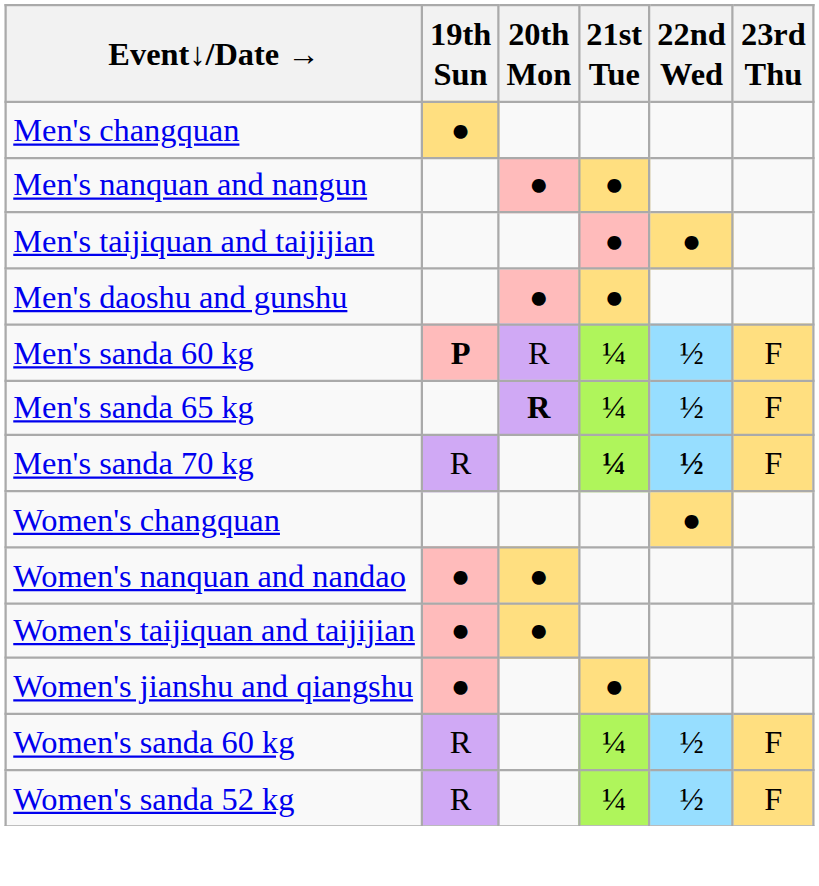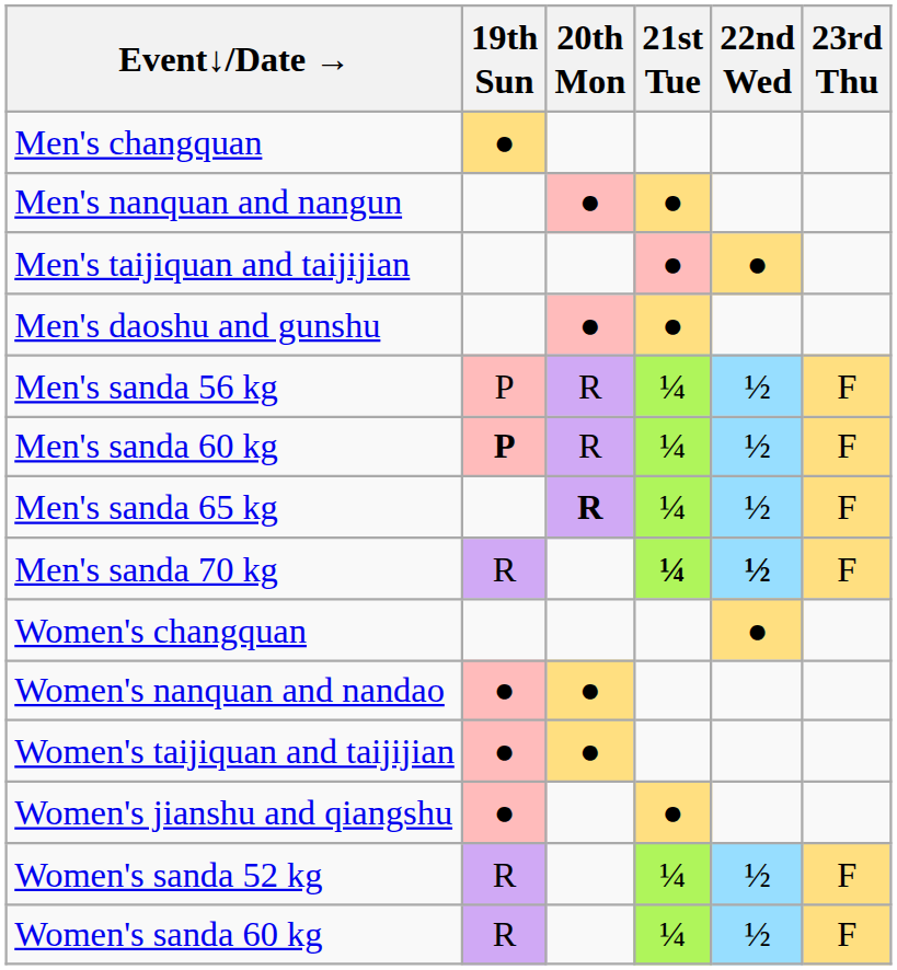 <table class="wikitable" style="margin:0.5em auto; font-size:90%; line-height:1.25em; text-align:center;">
 <tr>
 <th>Event↓/Date →</th>
 <th>19th<br>Sun</th>
 <th>20th<br>Mon</th>
 <th>21st<br>Tue</th>
 <th>22nd<br>Wed</th>
 <th>23rd<br>Thu</th>
 </tr>
 <tr>
 <td align="left"><a href='#'>Men's changquan</a></td>
 <td bgcolor="#FFDF80">●</td>
 <td></td>
 <td></td>
 <td></td>
 <td></td>
 </tr>
 <tr>
 <td align="left"><a href='#'>Men's nanquan and nangun</a></td>
 <td></td>
 <td bgcolor="#FFBBBB">●</td>
 <td bgcolor="#FFDF80">●</td>
 <td></td>
 <td></td>
 </tr>
 <tr>
 <td align="left"><a href='#'>Men's taijiquan and taijijian</a></td>
 <td></td>
 <td></td>
 <td bgcolor="#FFBBBB">●</td>
 <td bgcolor="#FFDF80">●</td>
 <td></td>
 </tr>
 <tr>
 <td align="left"><a href='#'>Men's daoshu and gunshu</a></td>
 <td></td>
 <td bgcolor="#FFBBBB">●</td>
 <td bgcolor="#FFDF80">●</td>
 <td></td>
 <td></td>
+</tr>
+<tr>
+<td align="left"><a href='#'>Men's sanda 56 kg</a></td>
+<td bgcolor="#FFBBBB">P</td>
+<td bgcolor="#D0A9F5">R</td>
+<td bgcolor="#AFF55B">¼</td>
+<td bgcolor="#97DEFF">½</td>
+<td bgcolor="#FFDF80">F</td>
 </tr>
 <tr>
 <td align="left"><a href='#'>Men's sanda 60 kg</a></td>
 <td bgcolor="#FFBBBB"><strong>P</strong></td>
 <td bgcolor="#D0A9F5">R</td>
 <td bgcolor="#AFF55B">¼</td>
 <td bgcolor="#97DEFF">½</td>
 <td bgcolor="#FFDF80">F</td>
 </tr>
 <tr>
 <td align="left"><a href='#'>Men's sanda 65 kg</a></td>
 <td></td>
 <td bgcolor="#D0A9F5"><strong>R</strong></td>
 <td bgcolor="#AFF55B">¼</td>
 <td bgcolor="#97DEFF">½</td>
 <td bgcolor="#FFDF80">F</td>
 </tr>
 <tr>
 <td align="left"><a href='#'>Men's sanda 70 kg</a></td>
 <td bgcolor="#D0A9F5">R</td>
 <td></td>
 <td bgcolor="#AFF55B"><strong>¼</strong></td>
 <td bgcolor="#97DEFF"><strong>½</strong></td>
 <td bgcolor="#FFDF80">F</td>
 </tr>
 <tr>
 <td align="left"><a href='#'>Women's changquan</a></td>
 <td></td>
 <td></td>
 <td></td>
 <td bgcolor="#FFDF80">●</td>
 <td></td>
 </tr>
 <tr>
 <td align="left"><a href='#'>Women's nanquan and nandao</a></td>
 <td bgcolor="#FFBBBB">●</td>
 <td bgcolor="#FFDF80">●</td>
 <td></td>
 <td></td>
 <td></td>
 </tr>
 <tr>
 <td align="left"><a href='#'>Women's taijiquan and taijijian</a></td>
 <td bgcolor="#FFBBBB">●</td>
 <td bgcolor="#FFDF80">●</td>
 <td></td>
 <td></td>
 <td></td>
 </tr>
 <tr>
 <td align="left"><a href='#'>Women's jianshu and qiangshu</a></td>
 <td bgcolor="#FFBBBB">●</td>
 <td></td>
 <td bgcolor="#FFDF80">●</td>
 <td></td>
 <td></td>
 </tr>
 <tr>
+<td align="left"><a href='#'>Women's sanda 52 kg</a></td>
+<td bgcolor="#D0A9F5">R</td>
+<td></td>
+<td bgcolor="#AFF55B">¼</td>
+<td bgcolor="#97DEFF">½</td>
+<td bgcolor="#FFDF80">F</td>
+</tr>
+<tr>
 <td align="left"><a href='#'>Women's sanda 60 kg</a></td>
 <td bgcolor="#D0A9F5">R</td>
 <td></td>
 <td bgcolor="#AFF55B">¼</td>
 <td bgcolor="#97DEFF">½</td>
 <td bgcolor="#FFDF80">F</td>
 </tr>
-<tr>
-<td align="left"><a href='#'>Women's sanda 52 kg</a></td>
-<td bgcolor="#D0A9F5">R</td>
-<td></td>
-<td bgcolor="#AFF55B">¼</td>
-<td bgcolor="#97DEFF">½</td>
-<td bgcolor="#FFDF80">F</td>
-</tr>
 </table>
